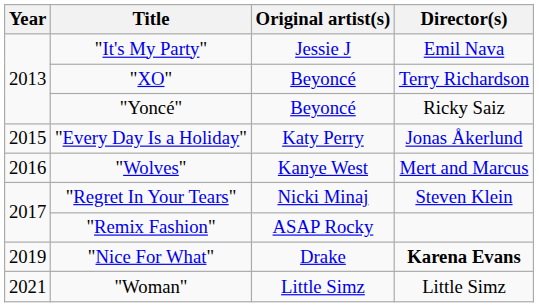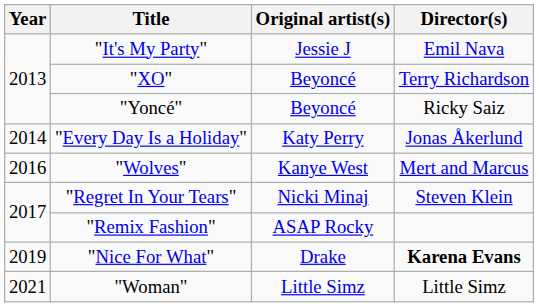 <table class="wikitable sortable" style="text-align:center;" border="1">
 <tr>
 <th scope="row">Year</th>
 <th scope="row">Title</th>
 <th scope="row">Original artist(s)</th>
 <th scope="row">Director(s)</th>
 </tr>
 <tr>
 <td rowspan="3">2013</td>
 <td>"<a href='#'>It's My Party</a>"</td>
 <td><a href='#'>Jessie J</a></td>
 <td><a href='#'>Emil Nava</a></td>
 </tr>
 <tr>
 <td>"<a href='#'>XO</a>"</td>
 <td><a href='#'>Beyoncé</a></td>
 <td><a href='#'>Terry Richardson</a></td>
 </tr>
 <tr>
 <td>"Yoncé"</td>
 <td><a href='#'>Beyoncé</a></td>
 <td>Ricky Saiz</td>
 </tr>
 <tr>
-<td>2015</td>
+<td>2014</td>
 <td>"<a href='#'>Every Day Is a Holiday</a>"</td>
 <td><a href='#'>Katy Perry</a></td>
 <td><a href='#'>Jonas Åkerlund</a></td>
 </tr>
 <tr>
 <td>2016</td>
 <td>"<a href='#'>Wolves</a>"</td>
 <td><a href='#'>Kanye West</a></td>
 <td><a href='#'>Mert and Marcus</a></td>
 </tr>
 <tr>
 <td rowspan=2>2017</td>
 <td>"<a href='#'>Regret In Your Tears</a>"</td>
 <td><a href='#'>Nicki Minaj</a></td>
 <td><a href='#'>Steven Klein</a></td>
 </tr>
 <tr>
 <td>"<a href='#'>Remix Fashion</a>"</td>
 <td><a href='#'>ASAP Rocky</a></td>
 <td></td>
 </tr>
 <tr>
 <td>2019</td>
 <td>"<a href='#'>Nice For What</a>"</td>
 <td><a href='#'>Drake</a></td>
 <td><strong>Karena Evans</strong></td>
 </tr>
 <tr>
 <td>2021</td>
 <td>"Woman"</td>
 <td><a href='#'>Little Simz</a></td>
 <td>Little Simz</td>
 </tr>
 </table>
